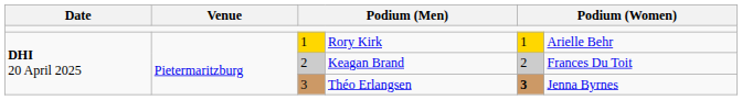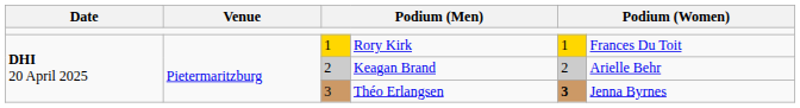 <table class="wikitable" width=70%>
 <tr>
 <th>Date</th>
 <th width=20%>Venue</th>
 <th colspan=2 width=30%>Podium (Men)</th>
 <th colspan=2 width=30%>Podium (Women)</th>
 </tr>
 <tr>
 <td colspan=6></td>
 </tr>
 <tr>
 <td rowspan=3><strong>DHI</strong> <br> 20 April 2025</td>
 <td rowspan=3><br><a href='#'>Pietermaritzburg</a></td>
 <td bgcolor=FFD700>1</td>
 <td><a href='#'>Rory Kirk</a></td>
 <td bgcolor=FFD700>1</td>
-<td><a href='#'>Arielle Behr</a></td>
+<td><a href='#'>Frances Du Toit</a></td>
 </tr>
 <tr>
 <td bgcolor=CCCCCC>2</td>
 <td><a href='#'>Keagan Brand</a></td>
 <td bgcolor=CCCCCC>2</td>
-<td><a href='#'>Frances Du Toit</a></td>
+<td><a href='#'>Arielle Behr</a></td>
 </tr>
 <tr>
 <td bgcolor=CC9966>3</td>
 <td><a href='#'>Théo Erlangsen</a></td>
 <td bgcolor=CC9966><strong>3</strong></td>
 <td><a href='#'>Jenna Byrnes</a></td>
 </tr>
 </table>
